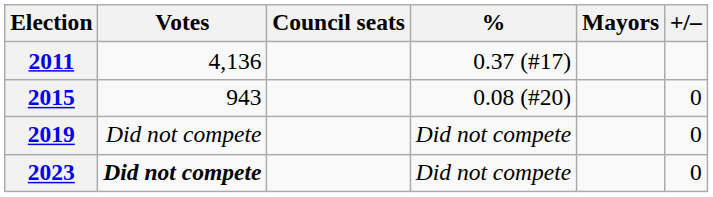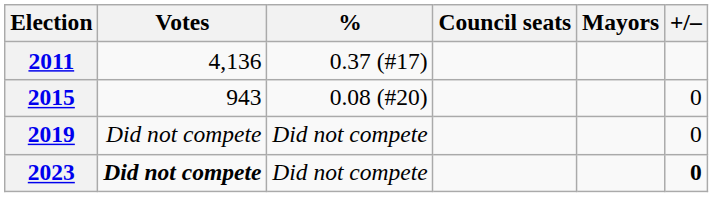 <table class=wikitable style="text-align: right;">
 <tr>
 <th>Election</th>
 <th>Votes</th>
+<th>%</th>
 <th>Council seats</th>
-<th>%</th>
 <th>Mayors</th>
 <th>+/–</th>
 </tr>
 <tr>
 <th align=center><a href='#'>2011</a></th>
 <td>4,136</td>
+<td>0.37 (#17)</td>
 <td></td>
-<td>0.37 (#17)</td>
 <td></td>
 <td></td>
 </tr>
 <tr>
 <th align=center><a href='#'>2015</a></th>
 <td>943</td>
+<td>0.08 (#20)</td>
 <td></td>
-<td>0.08 (#20)</td>
 <td></td>
 <td> 0</td>
 </tr>
 <tr>
 <th align=center><a href='#'>2019</a></th>
 <td><em>Did not compete</em></td>
+<td><em>Did not compete</em></td>
 <td></td>
-<td><em>Did not compete</em></td>
 <td></td>
 <td> 0</td>
 </tr>
 <tr>
 <th align=center><a href='#'>2023</a></th>
 <td><strong><em>Did not compete</em></strong></td>
-<td></td>
 <td><em>Did not compete</em></td>
 <td></td>
-<td> 0</td>
+<td></td>
+<td><strong> 0</strong></td>
 </tr>
 </table>
